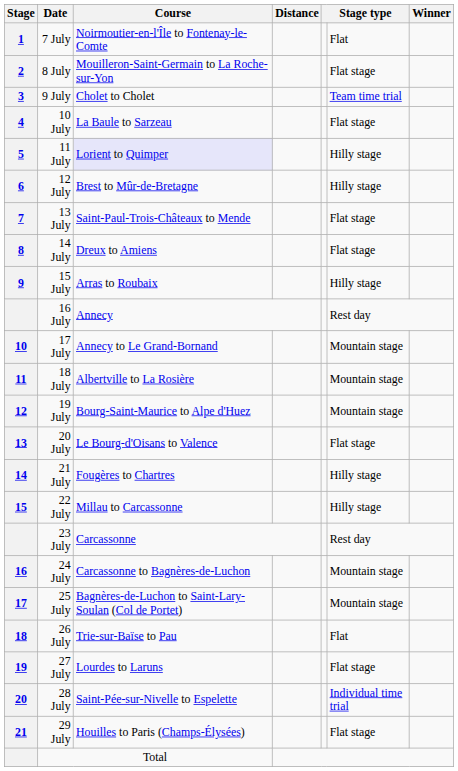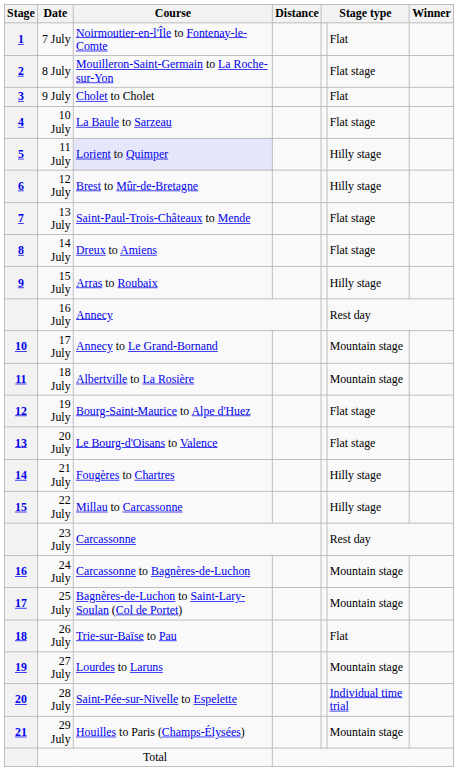 <table class="wikitable">
 <tr>
 <th scope="col">Stage</th>
 <th scope="col">Date</th>
 <th scope="col">Course</th>
 <th scope="col">Distance</th>
 <th scope="col" colspan="2">Stage type</th>
 <th scope="col">Winner</th>
 </tr>
 <tr>
 <th scope="row"><a href='#'>1</a></th>
 <td style="text-align:right">7 July</td>
 <td><a href='#'>Noirmoutier-en-l'Île</a> to <a href='#'>Fontenay-le-Comte</a></td>
 <td style="text-align:center;"></td>
 <td></td>
 <td>Flat</td>
 <td></td>
 </tr>
 <tr>
 <th scope="row"><a href='#'>2</a></th>
 <td style="text-align:right">8 July</td>
 <td><a href='#'>Mouilleron-Saint-Germain</a> to <a href='#'>La Roche-sur-Yon</a></td>
 <td style="text-align:center;"></td>
 <td></td>
 <td>Flat stage</td>
 <td></td>
 </tr>
 <tr>
 <th scope="row"><a href='#'>3</a></th>
 <td style="text-align:right">9 July</td>
 <td><a href='#'>Cholet</a> to Cholet</td>
 <td style="text-align:center;"></td>
 <td></td>
-<td><a href='#'>Team time trial</a></td>
+<td>Flat</td>
 <td></td>
 </tr>
 <tr>
 <th scope="row"><a href='#'>4</a></th>
 <td style="text-align:right">10 July</td>
 <td><a href='#'>La Baule</a> to <a href='#'>Sarzeau</a></td>
 <td style="text-align:center;"></td>
 <td></td>
 <td>Flat stage</td>
 <td></td>
 </tr>
 <tr>
 <th scope="row"><a href='#'>5</a></th>
 <td style="text-align:right">11 July</td>
 <td style="background: lavender;"><a href='#'>Lorient</a> to <a href='#'>Quimper</a></td>
 <td style="text-align:center;"></td>
 <td></td>
 <td>Hilly stage</td>
 <td></td>
 </tr>
 <tr>
 <th scope="row"><a href='#'>6</a></th>
 <td style="text-align:right">12 July</td>
 <td><a href='#'>Brest</a> to <a href='#'>Mûr-de-Bretagne</a></td>
 <td style="text-align:center;"></td>
 <td></td>
 <td>Hilly stage</td>
 <td></td>
 </tr>
 <tr>
 <th scope="row"><a href='#'>7</a></th>
 <td style="text-align:right">13 July</td>
 <td><a href='#'>Saint-Paul-Trois-Châteaux</a> to <a href='#'>Mende</a></td>
 <td style="text-align:center;"></td>
 <td></td>
 <td>Flat stage</td>
 <td></td>
 </tr>
 <tr>
 <th scope="row"><a href='#'>8</a></th>
 <td style="text-align:right">14 July</td>
 <td><a href='#'>Dreux</a> to <a href='#'>Amiens</a></td>
 <td style="text-align:center;"></td>
 <td></td>
 <td>Flat stage</td>
 <td></td>
 </tr>
 <tr>
 <th scope="row"><a href='#'>9</a></th>
 <td style="text-align:right">15 July</td>
 <td><a href='#'>Arras</a> to <a href='#'>Roubaix</a></td>
 <td style="text-align:center;"></td>
 <td></td>
 <td>Hilly stage</td>
 <td></td>
 </tr>
 <tr>
 <th scope="row"></th>
 <td style="text-align:right">16 July</td>
 <td colspan="2"><a href='#'>Annecy</a></td>
 <td></td>
 <td colspan="4">Rest day</td>
 </tr>
 <tr>
 <th scope="row"><a href='#'>10</a></th>
 <td style="text-align:right">17 July</td>
 <td><a href='#'>Annecy</a> to <a href='#'>Le Grand-Bornand</a></td>
 <td style="text-align:center;"></td>
 <td></td>
 <td>Mountain stage</td>
 <td></td>
 </tr>
 <tr>
 <th scope="row"><a href='#'>11</a></th>
 <td style="text-align:right">18 July</td>
 <td><a href='#'>Albertville</a> to <a href='#'>La Rosière</a></td>
 <td style="text-align:center;"></td>
 <td></td>
 <td>Mountain stage</td>
 <td></td>
 </tr>
 <tr>
 <th scope="row"><a href='#'>12</a></th>
 <td style="text-align:right">19 July</td>
 <td><a href='#'>Bourg-Saint-Maurice</a> to <a href='#'>Alpe d'Huez</a></td>
 <td style="text-align:center;"></td>
 <td></td>
-<td>Mountain stage</td>
+<td>Flat stage</td>
 <td></td>
 </tr>
 <tr>
 <th scope="row"><a href='#'>13</a></th>
 <td style="text-align:right">20 July</td>
 <td><a href='#'>Le Bourg-d'Oisans</a> to <a href='#'>Valence</a></td>
 <td style="text-align:center;"></td>
 <td></td>
 <td>Flat stage</td>
 <td></td>
 </tr>
 <tr>
 <th scope="row"><a href='#'>14</a></th>
 <td style="text-align:right">21 July</td>
 <td><a href='#'>Fougères</a> to <a href='#'>Chartres</a></td>
 <td style="text-align:center;"></td>
 <td></td>
 <td>Hilly stage</td>
 <td></td>
 </tr>
 <tr>
 <th scope="row"><a href='#'>15</a></th>
 <td style="text-align:right">22 July</td>
 <td><a href='#'>Millau</a> to <a href='#'>Carcassonne</a></td>
 <td style="text-align:center;"></td>
 <td></td>
 <td>Hilly stage</td>
 <td></td>
 </tr>
 <tr>
 <th scope="row"></th>
 <td style="text-align:right">23 July</td>
 <td colspan="2"><a href='#'>Carcassonne</a></td>
 <td></td>
 <td colspan="4">Rest day</td>
 </tr>
 <tr>
 <th scope="row"><a href='#'>16</a></th>
 <td style="text-align:right">24 July</td>
 <td><a href='#'>Carcassonne</a> to <a href='#'>Bagnères-de-Luchon</a></td>
 <td style="text-align:center;"></td>
 <td></td>
 <td>Mountain stage</td>
 <td></td>
 </tr>
 <tr>
 <th scope="row"><a href='#'>17</a></th>
 <td style="text-align:right">25 July</td>
 <td><a href='#'>Bagnères-de-Luchon</a> to <a href='#'>Saint-Lary-Soulan</a> (<a href='#'>Col de Portet</a>)</td>
 <td style="text-align:center;"></td>
 <td></td>
 <td>Mountain stage</td>
 <td></td>
 </tr>
 <tr>
 <th scope="row"><a href='#'>18</a></th>
 <td style="text-align:right">26 July</td>
 <td><a href='#'>Trie-sur-Baïse</a> to <a href='#'>Pau</a></td>
 <td style="text-align:center;"></td>
 <td></td>
 <td>Flat</td>
 <td></td>
 </tr>
 <tr>
 <th scope="row"><a href='#'>19</a></th>
 <td style="text-align:right">27 July</td>
 <td><a href='#'>Lourdes</a> to <a href='#'>Laruns</a></td>
 <td style="text-align:center;"></td>
 <td></td>
-<td>Flat stage</td>
+<td>Mountain stage</td>
 <td></td>
 </tr>
 <tr>
 <th scope="row"><a href='#'>20</a></th>
 <td style="text-align:right">28 July</td>
 <td><a href='#'>Saint-Pée-sur-Nivelle</a> to <a href='#'>Espelette</a></td>
 <td style="text-align:center;"></td>
 <td></td>
 <td><a href='#'>Individual time trial</a></td>
 <td></td>
 </tr>
 <tr>
 <th scope="row"><a href='#'>21</a></th>
 <td style="text-align:right">29 July</td>
 <td><a href='#'>Houilles</a> to Paris (<a href='#'>Champs-Élysées</a>)</td>
 <td style="text-align:center;"></td>
 <td></td>
-<td>Flat stage</td>
+<td>Mountain stage</td>
 <td></td>
 </tr>
 <tr>
 <th scope="row"></th>
 <td colspan="2" style="text-align:center">Total</td>
 <td colspan="4" style="text-align:center"></td>
 </tr>
 </table>
